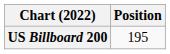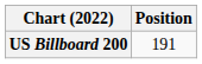 <table class="wikitable plainrowheaders" style="text-align:center">
 <tr>
 <th scope="col">Chart (2022)</th>
 <th scope="col">Position</th>
 </tr>
 <tr>
 <th scope="row">US <em>Billboard</em> 200</th>
-<td>195</td>
+<td>191</td>
 </tr>
 </table>
